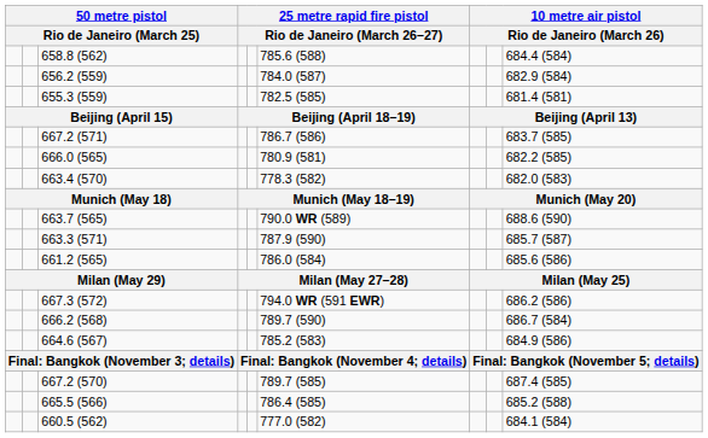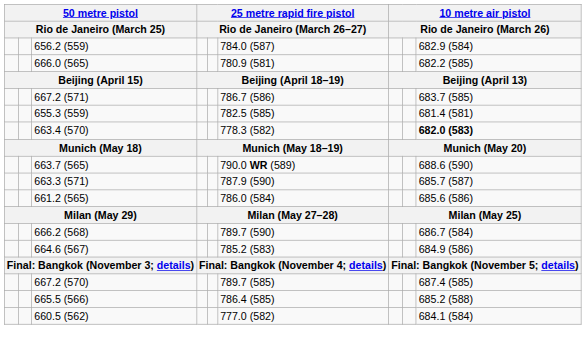 <table class="wikitable" style="font-size: 95%">
 <tr>
 <th colspan=3><a href='#'>50 metre pistol</a></th>
 <th colspan=3><a href='#'>25 metre rapid fire pistol</a></th>
 <th colspan=3><a href='#'>10 metre air pistol</a></th>
 </tr>
 <tr>
 <th colspan=3>Rio de Janeiro (March 25)</th>
 <th colspan=3>Rio de Janeiro (March 26–27)</th>
 <th colspan=3>Rio de Janeiro (March 26)</th>
-</tr>
-<tr>
-<td></td>
-<td></td>
-<td>658.8 (562)</td>
-<td></td>
-<td></td>
-<td>785.6 (588)</td>
-<td></td>
-<td></td>
-<td>684.4 (584)</td>
 </tr>
 <tr>
 <td></td>
 <td></td>
 <td>656.2 (559)</td>
 <td></td>
 <td></td>
 <td>784.0 (587)</td>
 <td></td>
 <td></td>
 <td>682.9 (584)</td>
 </tr>
 <tr>
 <td></td>
 <td></td>
-<td>655.3 (559)</td>
+<td>666.0 (565)</td>
 <td></td>
 <td></td>
-<td>782.5 (585)</td>
+<td>780.9 (581)</td>
 <td></td>
 <td></td>
-<td>681.4 (581)</td>
+<td>682.2 (585)</td>
 </tr>
 <tr>
 <th colspan=3>Beijing (April 15)</th>
 <th colspan=3>Beijing (April 18–19)</th>
 <th colspan=3>Beijing (April 13)</th>
 </tr>
 <tr>
 <td></td>
 <td></td>
 <td>667.2 (571)</td>
 <td></td>
 <td></td>
 <td>786.7 (586)</td>
 <td></td>
 <td></td>
 <td>683.7 (585)</td>
 </tr>
 <tr>
 <td></td>
 <td></td>
-<td>666.0 (565)</td>
+<td>655.3 (559)</td>
 <td></td>
 <td></td>
-<td>780.9 (581)</td>
+<td>782.5 (585)</td>
 <td></td>
 <td></td>
-<td>682.2 (585)</td>
+<td>681.4 (581)</td>
 </tr>
 <tr>
 <td></td>
 <td></td>
 <td>663.4 (570)</td>
 <td></td>
 <td></td>
 <td>778.3 (582)</td>
 <td></td>
 <td></td>
-<td>682.0 (583)</td>
+<td><strong>682.0 (583)</strong></td>
 </tr>
 <tr>
 <th colspan=3>Munich (May 18)</th>
 <th colspan=3>Munich (May 18–19)</th>
 <th colspan=3>Munich (May 20)</th>
 </tr>
 <tr>
 <td></td>
 <td></td>
 <td>663.7 (565)</td>
 <td></td>
 <td></td>
 <td>790.0 <strong>WR</strong> (589)</td>
 <td></td>
 <td></td>
 <td>688.6 (590)</td>
 </tr>
 <tr>
 <td></td>
 <td></td>
 <td>663.3 (571)</td>
 <td></td>
 <td></td>
 <td>787.9 (590)</td>
 <td></td>
 <td></td>
 <td>685.7 (587)</td>
 </tr>
 <tr>
 <td></td>
 <td></td>
 <td>661.2 (565)</td>
 <td></td>
 <td></td>
 <td>786.0 (584)</td>
 <td></td>
 <td></td>
 <td>685.6 (586)</td>
 </tr>
 <tr>
 <th colspan=3>Milan (May 29)</th>
 <th colspan=3>Milan (May 27–28)</th>
 <th colspan=3>Milan (May 25)</th>
-</tr>
-<tr>
-<td></td>
-<td></td>
-<td>667.3 (572)</td>
-<td></td>
-<td></td>
-<td>794.0 <strong>WR</strong> (591 <strong>EWR</strong>)</td>
-<td></td>
-<td></td>
-<td>686.2 (586)</td>
 </tr>
 <tr>
 <td></td>
 <td></td>
 <td>666.2 (568)</td>
 <td></td>
 <td></td>
 <td>789.7 (590)</td>
 <td></td>
 <td></td>
 <td>686.7 (584)</td>
 </tr>
 <tr>
 <td></td>
 <td></td>
 <td>664.6 (567)</td>
 <td></td>
 <td></td>
 <td>785.2 (583)</td>
 <td></td>
 <td></td>
 <td>684.9 (586)</td>
 </tr>
 <tr>
 <th colspan=3>Final: Bangkok (November 3; <a href='#'>details</a>)</th>
 <th colspan=3>Final: Bangkok (November 4; <a href='#'>details</a>)</th>
 <th colspan=3>Final: Bangkok (November 5; <a href='#'>details</a>)</th>
 </tr>
 <tr>
 <td></td>
 <td></td>
 <td>667.2 (570)</td>
 <td></td>
 <td></td>
 <td>789.7 (585)</td>
 <td></td>
 <td></td>
 <td>687.4 (585)</td>
 </tr>
 <tr>
 <td></td>
 <td></td>
 <td>665.5 (566)</td>
 <td></td>
 <td></td>
 <td>786.4 (585)</td>
 <td></td>
 <td></td>
 <td>685.2 (588)</td>
 </tr>
 <tr>
 <td></td>
 <td></td>
 <td>660.5 (562)</td>
 <td></td>
 <td></td>
 <td>777.0 (582)</td>
 <td></td>
 <td></td>
 <td>684.1 (584)</td>
 </tr>
 </table>
